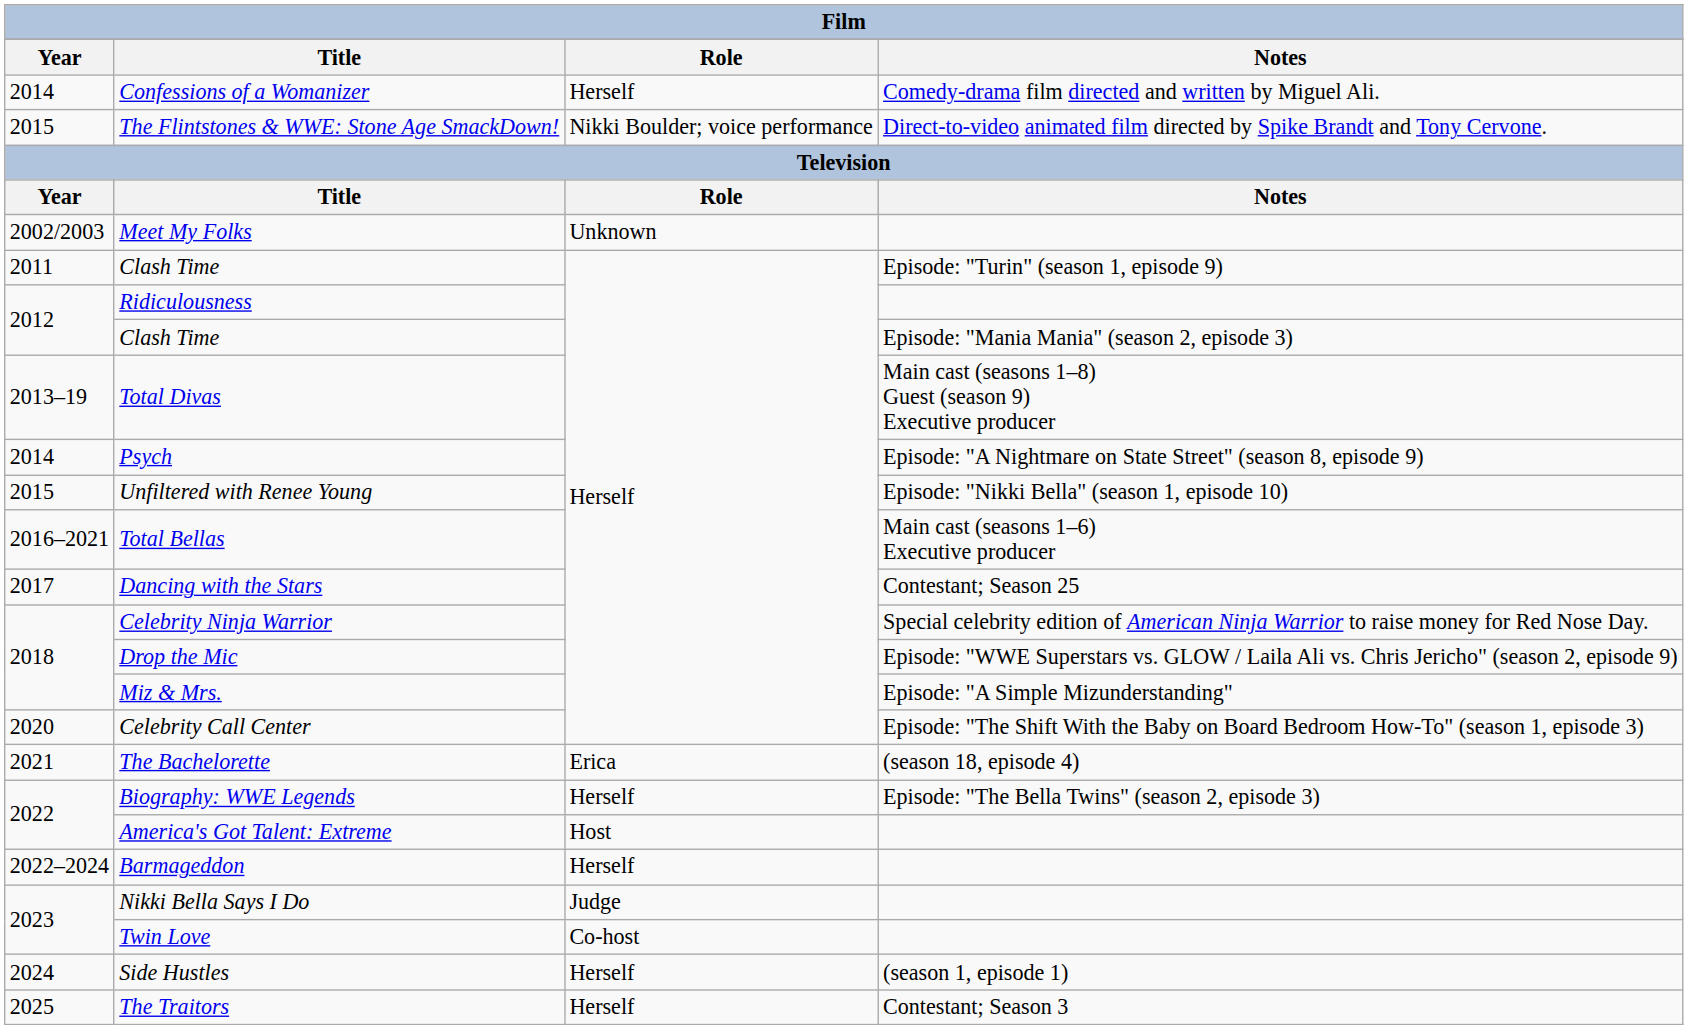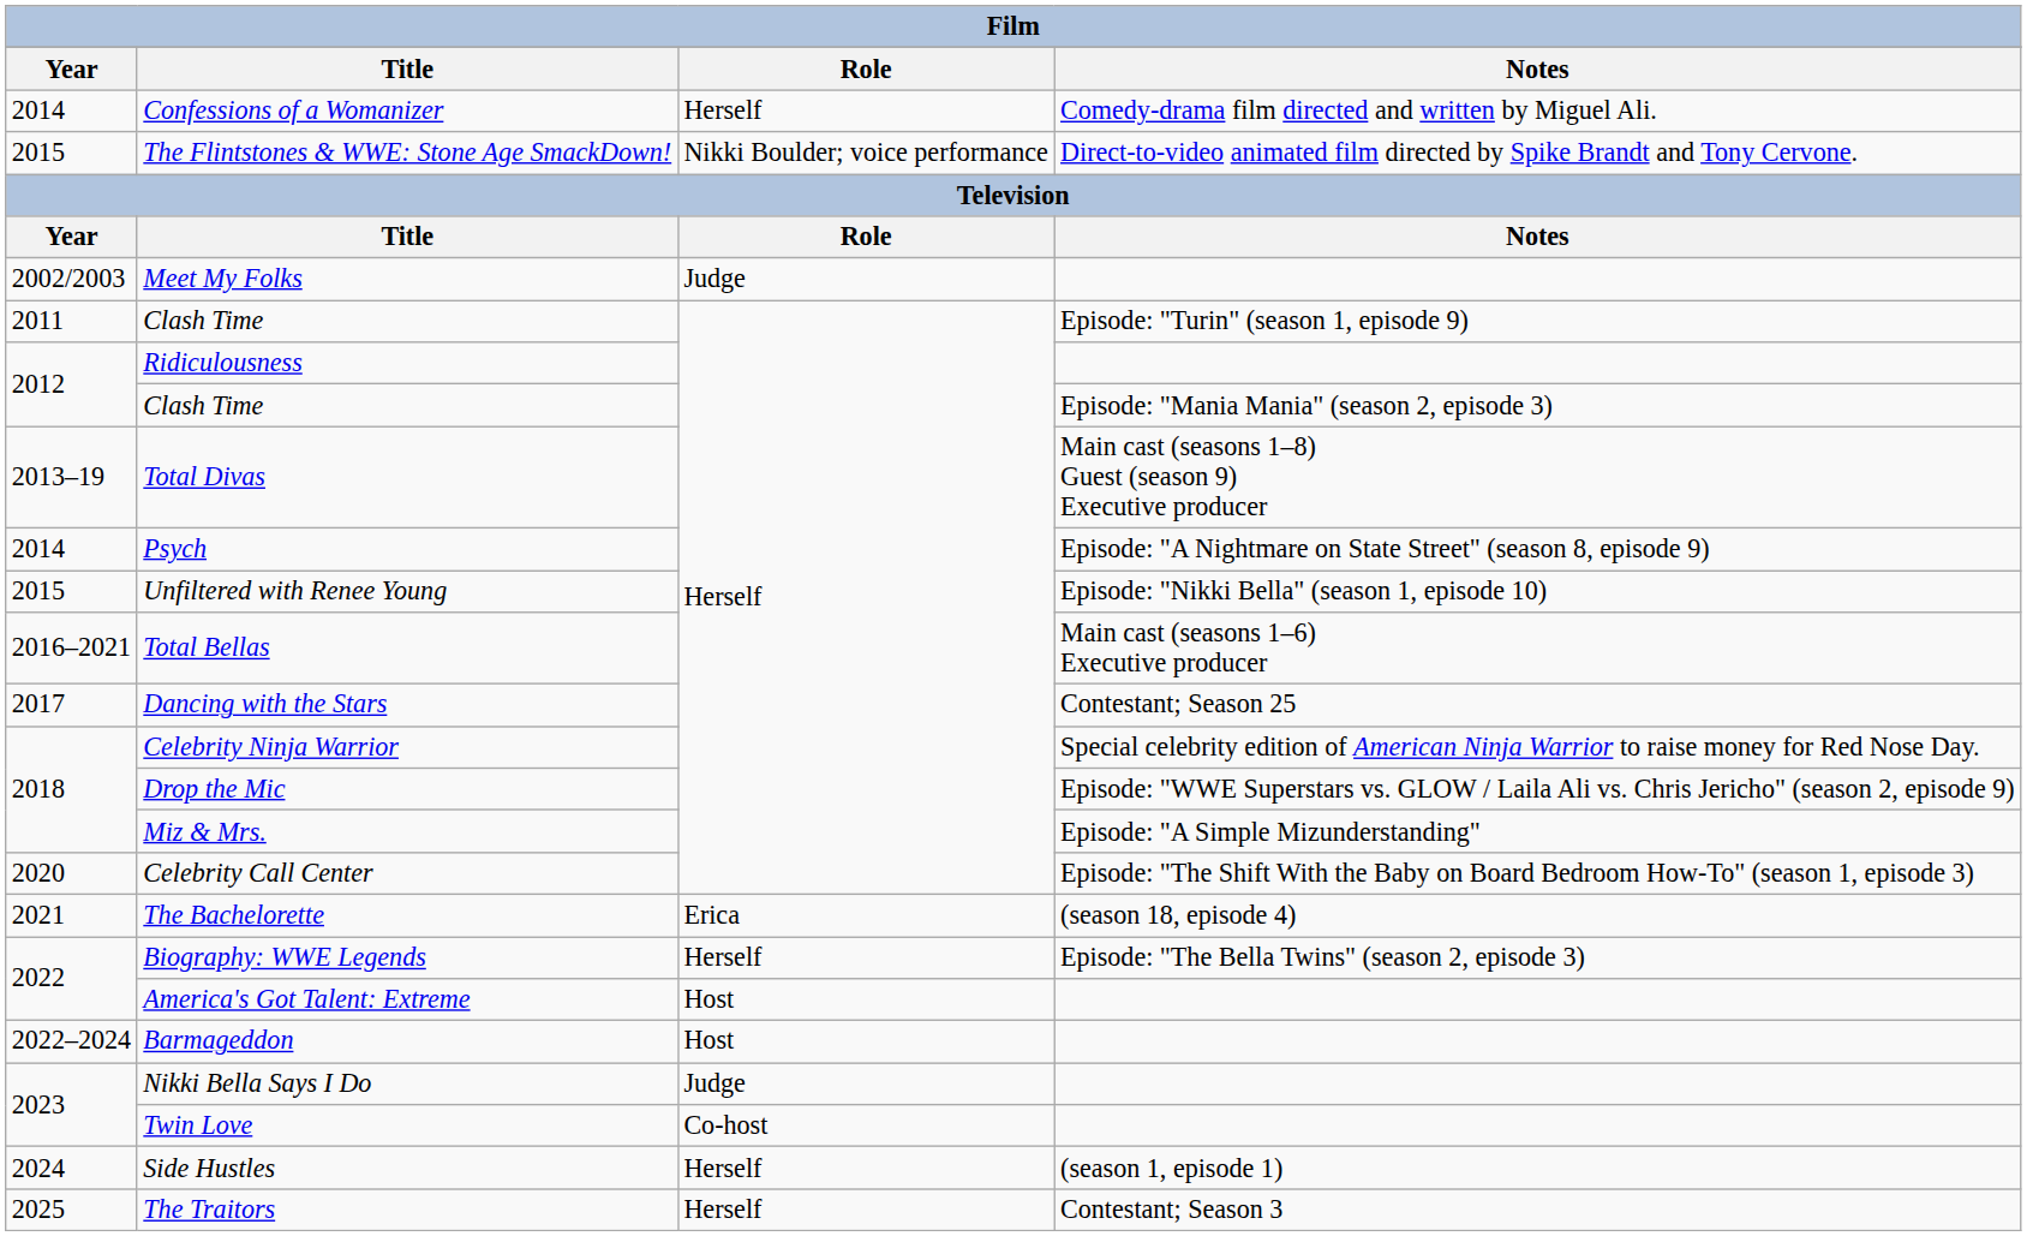 <table class="wikitable">
 <tr style="background:#ccc; text-align:center;">
 <th colspan="4" style="background: LightSteelBlue;">Film</th>
 </tr>
 <tr style="background:#ccc; text-align:center;">
 </tr>
 <tr>
 <th>Year</th>
 <th>Title</th>
 <th>Role</th>
 <th class="unsortable">Notes</th>
 </tr>
 <tr>
 <td>2014</td>
 <td><em><a href='#'>Confessions of a Womanizer</a></em></td>
 <td>Herself</td>
 <td><a href='#'>Comedy-drama</a> film <a href='#'>directed</a> and <a href='#'>written</a> by Miguel Ali.</td>
 </tr>
 <tr>
 <td>2015</td>
 <td><em><a href='#'>The Flintstones & WWE: Stone Age SmackDown!</a></em></td>
 <td>Nikki Boulder; voice performance</td>
 <td><a href='#'>Direct-to-video</a> <a href='#'>animated film</a> directed by <a href='#'>Spike Brandt</a> and <a href='#'>Tony Cervone</a>.</td>
 </tr>
 <tr style="background:#ccc; text-align:center;">
 <th colspan="4" style="background: LightSteelBlue;">Television</th>
 </tr>
 <tr style="background:#ccc; text-align:center;">
 <th>Year</th>
 <th>Title</th>
 <th>Role</th>
 <th>Notes</th>
 </tr>
 <tr>
 <td>2002/2003</td>
 <td><em><a href='#'>Meet My Folks</a></em></td>
-<td>Unknown</td>
+<td>Judge</td>
 <td></td>
 </tr>
 <tr>
 <td>2011</td>
 <td><em>Clash Time</em></td>
 <td rowspan="12">Herself</td>
 <td>Episode: "Turin" (season 1, episode 9)</td>
 </tr>
 <tr>
 <td rowspan="2">2012</td>
 <td><em><a href='#'>Ridiculousness</a></em></td>
 <td></td>
 </tr>
 <tr>
 <td><em>Clash Time</em></td>
 <td>Episode: "Mania Mania" (season 2, episode 3)</td>
 </tr>
 <tr>
 <td>2013–19</td>
 <td><em><a href='#'>Total Divas</a></em></td>
 <td>Main cast (seasons 1–8) <br>Guest (season 9) <br>Executive producer</td>
 </tr>
 <tr>
 <td>2014</td>
 <td><em><a href='#'>Psych</a></em></td>
 <td>Episode: "A Nightmare on State Street" (season 8, episode 9)</td>
 </tr>
 <tr>
 <td>2015</td>
 <td><em>Unfiltered with Renee Young</em></td>
 <td>Episode: "Nikki Bella" (season 1, episode 10)</td>
 </tr>
 <tr>
 <td>2016–2021</td>
 <td><em><a href='#'>Total Bellas</a></em></td>
 <td>Main cast (seasons 1–6)<br>Executive producer</td>
 </tr>
 <tr>
 <td>2017</td>
 <td><em><a href='#'>Dancing with the Stars</a></em></td>
 <td>Contestant; Season 25</td>
 </tr>
 <tr>
 <td rowspan="3">2018</td>
 <td><em><a href='#'>Celebrity Ninja Warrior</a></em></td>
 <td>Special celebrity edition of <em><a href='#'>American Ninja Warrior</a></em> to raise money for Red Nose Day.</td>
 </tr>
 <tr>
 <td><em><a href='#'>Drop the Mic</a></em></td>
 <td>Episode: "WWE Superstars vs. GLOW / Laila Ali vs. Chris Jericho" (season 2, episode 9)</td>
 </tr>
 <tr>
 <td><em><a href='#'>Miz & Mrs.</a></em></td>
 <td>Episode: "A Simple Mizunderstanding"</td>
 </tr>
 <tr>
 <td>2020</td>
 <td><em>Celebrity Call Center</em></td>
 <td>Episode: "The Shift With the Baby on Board Bedroom How-To" (season 1, episode 3)</td>
 </tr>
 <tr>
 <td>2021</td>
 <td><em><a href='#'>The Bachelorette</a></em></td>
 <td>Erica</td>
 <td>(season 18, episode 4)</td>
 </tr>
 <tr>
 <td rowspan="2">2022</td>
 <td><em><a href='#'>Biography: WWE Legends</a></em></td>
 <td>Herself</td>
 <td>Episode: "The Bella Twins" (season 2, episode 3)</td>
 </tr>
 <tr>
 <td><em><a href='#'>America's Got Talent: Extreme</a></em></td>
 <td>Host</td>
 <td></td>
 </tr>
 <tr>
 <td>2022–2024</td>
 <td><em><a href='#'>Barmageddon</a></em></td>
-<td>Herself</td>
+<td>Host</td>
 <td></td>
 </tr>
 <tr>
 <td rowspan="2">2023</td>
 <td><em>Nikki Bella Says I Do</em></td>
 <td>Judge</td>
 <td></td>
 </tr>
 <tr>
 <td><em><a href='#'>Twin Love</a></em></td>
 <td>Co-host</td>
 <td></td>
 </tr>
 <tr>
 <td>2024</td>
 <td><em>Side Hustles</em></td>
 <td>Herself</td>
 <td>(season 1, episode 1)</td>
 </tr>
 <tr>
 <td>2025</td>
 <td><em><a href='#'>The Traitors</a></em></td>
 <td>Herself</td>
 <td>Contestant; Season 3</td>
 </tr>
 </table>
